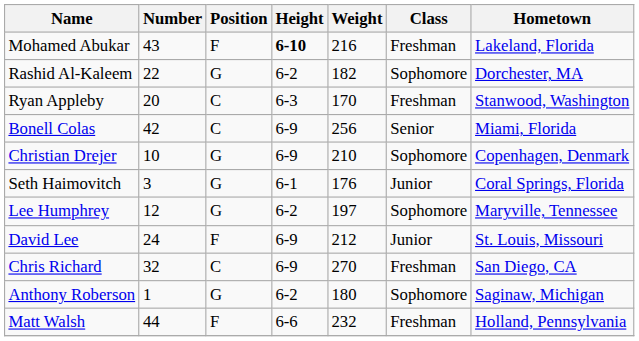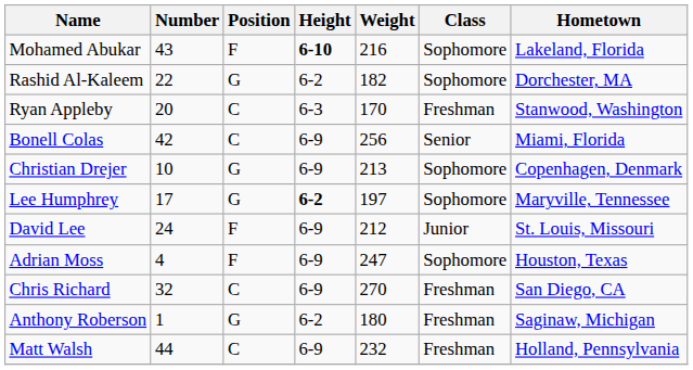 <table class="wikitable" style="font-size: 95%;">
 <tr>
 <th>Name</th>
 <th>Number</th>
 <th>Position</th>
 <th>Height</th>
 <th>Weight</th>
 <th>Class</th>
 <th>Hometown</th>
 </tr>
 <tr>
 <td>Mohamed Abukar</td>
 <td>43</td>
 <td>F</td>
 <td><strong>6-10</strong></td>
 <td>216</td>
-<td>Freshman</td>
+<td>Sophomore</td>
 <td><a href='#'>Lakeland, Florida</a></td>
 </tr>
 <tr>
 <td>Rashid Al-Kaleem</td>
 <td>22</td>
 <td>G</td>
 <td>6-2</td>
 <td>182</td>
 <td>Sophomore</td>
 <td><a href='#'>Dorchester, MA</a></td>
 </tr>
 <tr>
 <td>Ryan Appleby</td>
 <td>20</td>
 <td>C</td>
 <td>6-3</td>
 <td>170</td>
 <td>Freshman</td>
 <td><a href='#'>Stanwood, Washington</a></td>
 </tr>
 <tr>
 <td><a href='#'>Bonell Colas</a></td>
 <td>42</td>
 <td>C</td>
 <td>6-9</td>
 <td>256</td>
 <td>Senior</td>
 <td><a href='#'>Miami, Florida</a></td>
 </tr>
 <tr>
 <td><a href='#'>Christian Drejer</a></td>
 <td>10</td>
 <td>G</td>
 <td>6-9</td>
-<td>210</td>
+<td>213</td>
 <td>Sophomore</td>
 <td><a href='#'>Copenhagen, Denmark</a></td>
 </tr>
 <tr>
-<td>Seth Haimovitch</td>
-<td>3</td>
+<td><a href='#'>Lee Humphrey</a></td>
+<td>17</td>
 <td>G</td>
-<td>6-1</td>
-<td>176</td>
-<td>Junior</td>
-<td><a href='#'>Coral Springs, Florida</a></td>
-</tr>
-<tr>
-<td><a href='#'>Lee Humphrey</a></td>
-<td>12</td>
-<td>G</td>
-<td>6-2</td>
+<td><strong>6-2</strong></td>
 <td>197</td>
 <td>Sophomore</td>
 <td><a href='#'>Maryville, Tennessee</a></td>
 </tr>
 <tr>
 <td><a href='#'>David Lee</a></td>
 <td>24</td>
 <td>F</td>
 <td>6-9</td>
 <td>212</td>
 <td>Junior</td>
 <td><a href='#'>St. Louis, Missouri</a></td>
+</tr>
+<tr>
+<td><a href='#'>Adrian Moss</a></td>
+<td>4</td>
+<td>F</td>
+<td>6-9</td>
+<td>247</td>
+<td>Sophomore</td>
+<td><a href='#'>Houston, Texas</a></td>
 </tr>
 <tr>
 <td><a href='#'>Chris Richard</a></td>
 <td>32</td>
 <td>C</td>
 <td>6-9</td>
 <td>270</td>
 <td>Freshman</td>
 <td><a href='#'>San Diego, CA</a></td>
 </tr>
 <tr>
 <td><a href='#'>Anthony Roberson</a></td>
 <td>1</td>
 <td>G</td>
 <td>6-2</td>
 <td>180</td>
-<td>Sophomore</td>
+<td>Freshman</td>
 <td><a href='#'>Saginaw, Michigan</a></td>
 </tr>
 <tr>
 <td><a href='#'>Matt Walsh</a></td>
 <td>44</td>
-<td>F</td>
-<td>6-6</td>
+<td>C</td>
+<td>6-9</td>
 <td>232</td>
 <td>Freshman</td>
 <td><a href='#'>Holland, Pennsylvania</a></td>
 </tr>
 <tr>
 </tr>
 </table>
